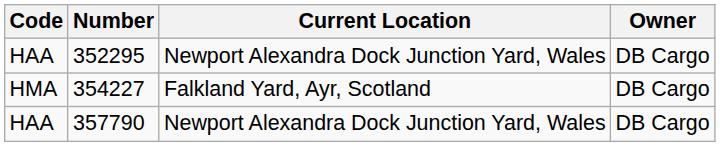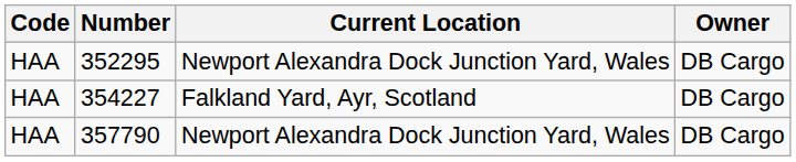 <table class="wikitable">
 <tr>
 <th>Code</th>
 <th>Number</th>
 <th>Current Location</th>
 <th>Owner</th>
 </tr>
 <tr>
 <td>HAA</td>
 <td>352295</td>
 <td>Newport Alexandra Dock Junction Yard, Wales</td>
 <td>DB Cargo</td>
 </tr>
 <tr>
-<td>HMA</td>
+<td>HAA</td>
 <td>354227</td>
 <td>Falkland Yard, Ayr, Scotland</td>
 <td>DB Cargo</td>
 </tr>
 <tr>
 <td>HAA</td>
 <td>357790</td>
 <td>Newport Alexandra Dock Junction Yard, Wales</td>
 <td>DB Cargo</td>
 </tr>
 </table>
